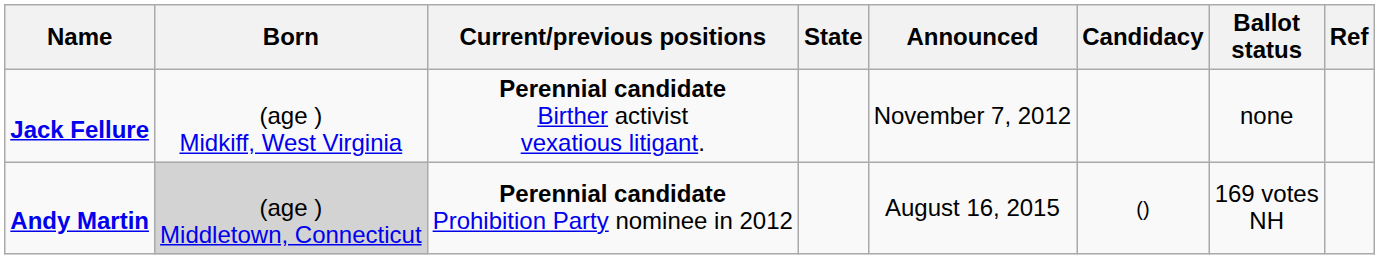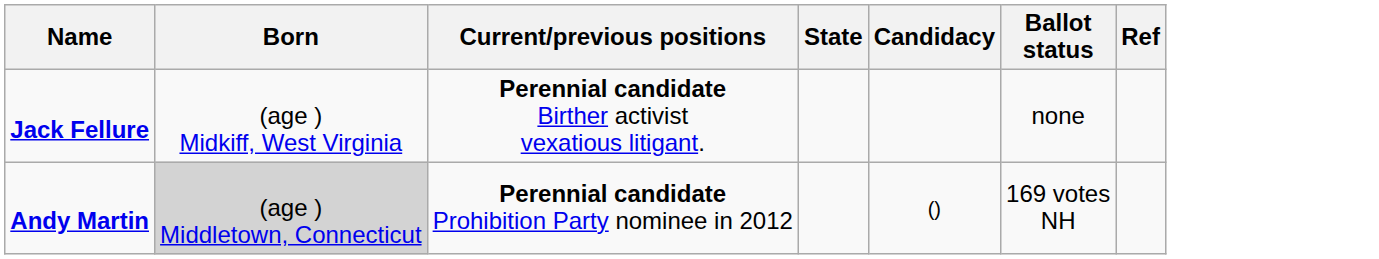 <table class="wikitable sortable" style="text-align:center">
 <tr>
 <th>Name</th>
 <th>Born</th>
 <th>Current/previous positions</th>
 <th>State</th>
-<th>Announced</th>
 <th class="unsortable">Candidacy</th>
 <th>Ballot<br>status</th>
 <th class="unsortable">Ref</th>
 </tr>
 <tr>
 <td data-sort-value="Fellure"> <br><strong><a href='#'>Jack Fellure</a></strong></td>
 <td><br> (age )<br> <a href='#'>Midkiff, West Virginia</a></td>
 <td><strong>Perennial candidate</strong><br><a href='#'>Birther</a> activist<br> <a href='#'>vexatious litigant</a>.</td>
 <td></td>
-<td align=center>November 7, 2012</td>
 <td><small></small></td>
 <td>none</td>
 <td></td>
 </tr>
 <tr>
 <td data-sort-value="Martin"> <br><strong><a href='#'>Andy Martin</a></strong></td>
 <td style="background: lightgrey;"><br> (age )<br> <a href='#'>Middletown, Connecticut</a></td>
 <td><strong>Perennial candidate</strong><br><a href='#'>Prohibition Party</a> nominee in 2012</td>
 <td></td>
-<td align=center>August 16, 2015</td>
 <td><small>()<br></small></td>
 <td>169 votes<br>NH</td>
 <td></td>
 </tr>
 </table>
